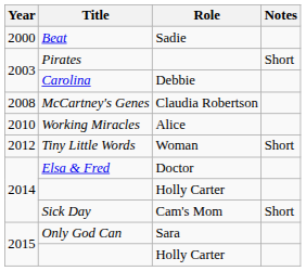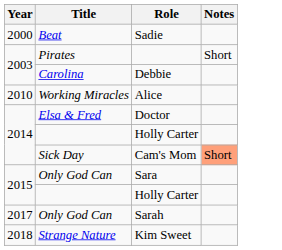 <table class="wikitable sortable">
 <tr>
 <th>Year</th>
 <th>Title</th>
 <th>Role</th>
 <th class="unsortable">Notes</th>
 </tr>
 <tr>
 <td>2000</td>
 <td><em><a href='#'>Beat</a></em></td>
 <td>Sadie</td>
 <td></td>
 </tr>
 <tr>
 <td rowspan="2">2003</td>
 <td><em>Pirates</em></td>
 <td></td>
 <td>Short</td>
 </tr>
 <tr>
 <td><em><a href='#'>Carolina</a></em></td>
 <td>Debbie</td>
 <td></td>
 </tr>
 <tr>
-<td>2008</td>
-<td><em>McCartney's Genes</em></td>
-<td>Claudia Robertson</td>
-<td></td>
-</tr>
-<tr>
 <td>2010</td>
 <td><em>Working Miracles</em></td>
 <td>Alice</td>
 <td></td>
-</tr>
-<tr>
-<td>2012</td>
-<td><em>Tiny Little Words</em></td>
-<td>Woman</td>
-<td>Short</td>
 </tr>
 <tr>
 <td rowspan="3">2014</td>
 <td><em><a href='#'>Elsa & Fred</a></em></td>
 <td>Doctor</td>
 <td></td>
 </tr>
 <tr>
 <td><em></em></td>
 <td>Holly Carter</td>
 <td></td>
 </tr>
 <tr>
 <td><em>Sick Day</em></td>
 <td>Cam's Mom</td>
-<td>Short</td>
+<td style="background: lightsalmon;">Short</td>
 </tr>
 <tr>
 <td rowspan="2">2015</td>
 <td><em>Only God Can</em></td>
 <td>Sara</td>
 <td></td>
 </tr>
 <tr>
 <td><em></em></td>
 <td>Holly Carter</td>
 <td></td>
 </tr>
+<tr>
+<td>2017</td>
+<td><em>Only God Can</em></td>
+<td>Sarah</td>
+<td></td>
+</tr>
+<tr>
+<td>2018</td>
+<td><em><a href='#'>Strange Nature</a></em></td>
+<td>Kim Sweet</td>
+<td></td>
+</tr>
 </table>
